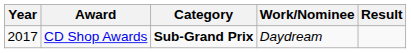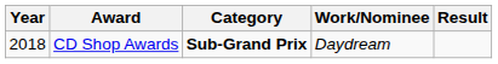 <table class="wikitable">
 <tr>
 <th>Year</th>
 <th>Award</th>
 <th>Category</th>
 <th>Work/Nominee</th>
 <th>Result</th>
 </tr>
 <tr>
-<td align="center" rowspan="1">2017</td>
+<td align="center" rowspan="1">2018</td>
 <td><a href='#'>CD Shop Awards</a></td>
 <td><strong>Sub-Grand Prix</strong></td>
 <td><em>Daydream</em></td>
 <td></td>
 </tr>
 </table>
